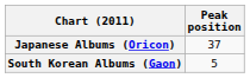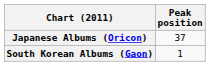 <table class="wikitable sortable plainrowheaders" style="text-align:center">
 <tr>
 <th scope="col">Chart (2011)</th>
 <th scope="col">Peak<br>position</th>
 </tr>
 <tr>
 <th scope="row">Japanese Albums (<a href='#'>Oricon</a>)</th>
 <td>37</td>
 </tr>
 <tr>
 <th scope="row">South Korean Albums (<a href='#'>Gaon</a>)</th>
-<td>5</td>
+<td>1</td>
 </tr>
 </table>
